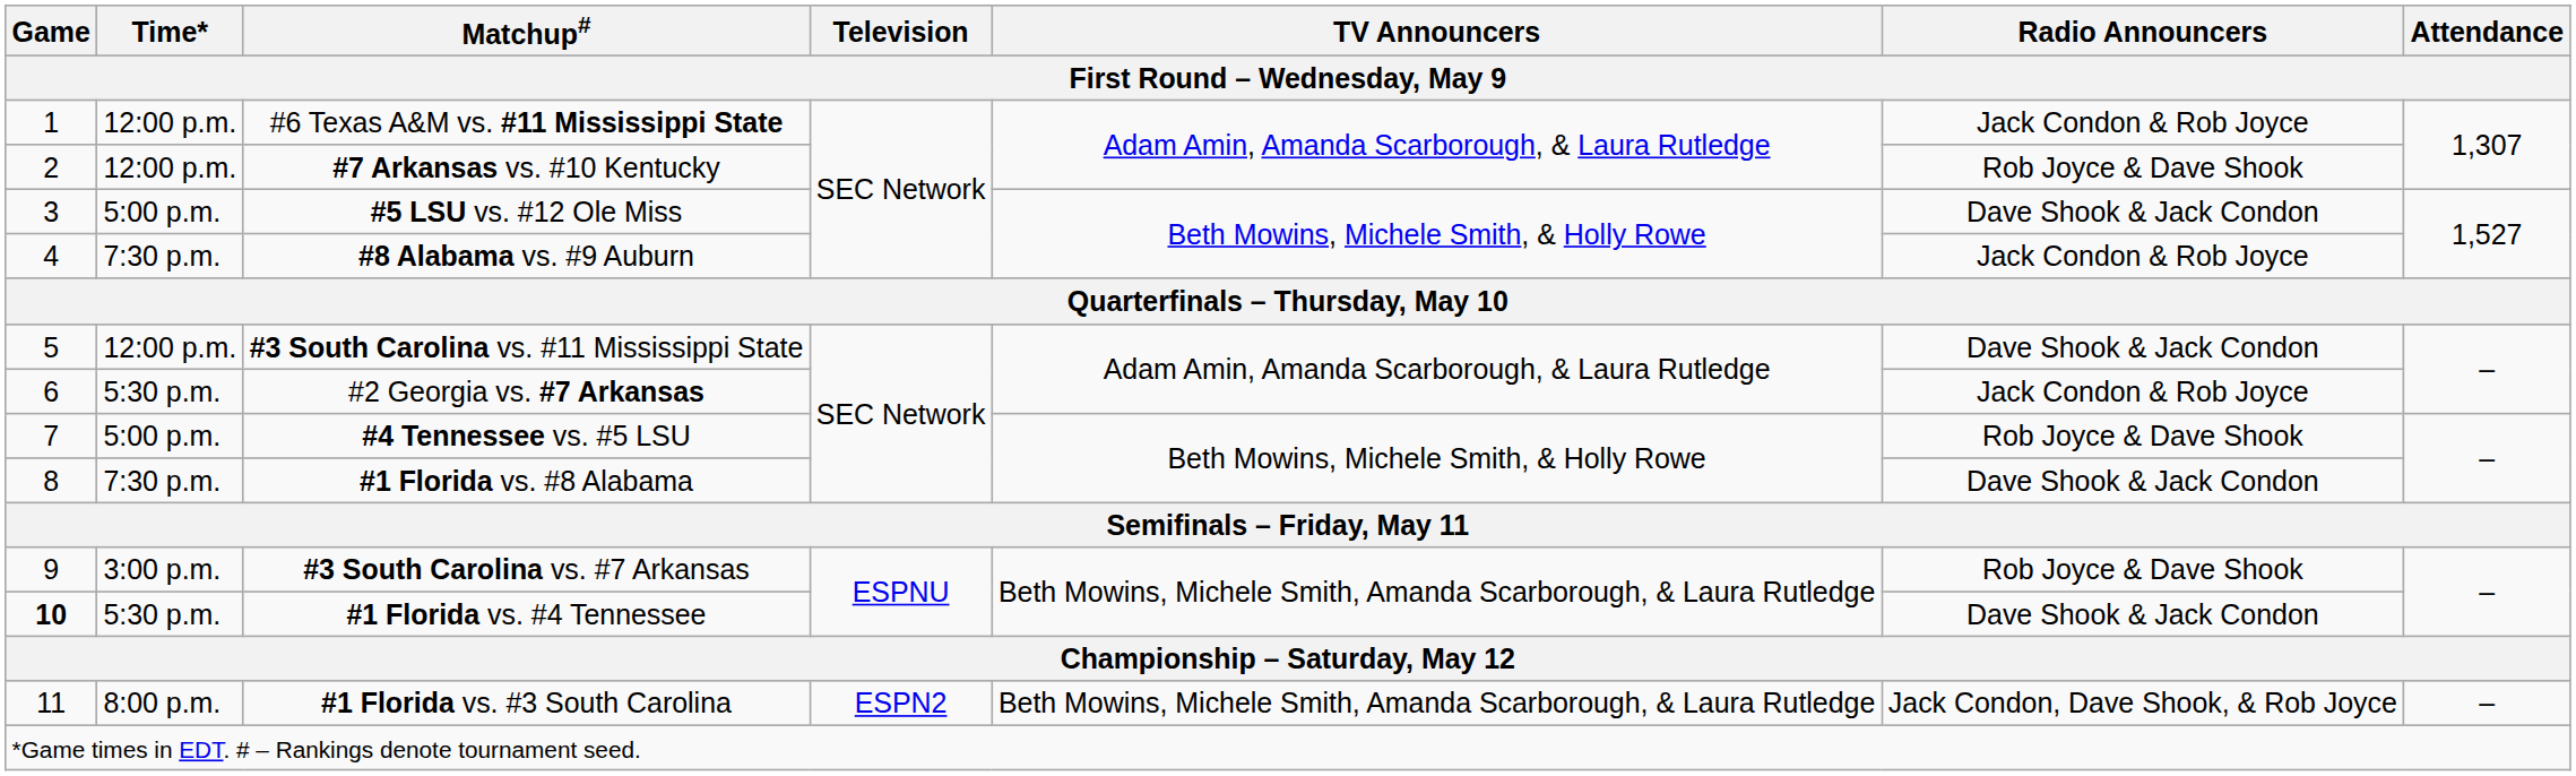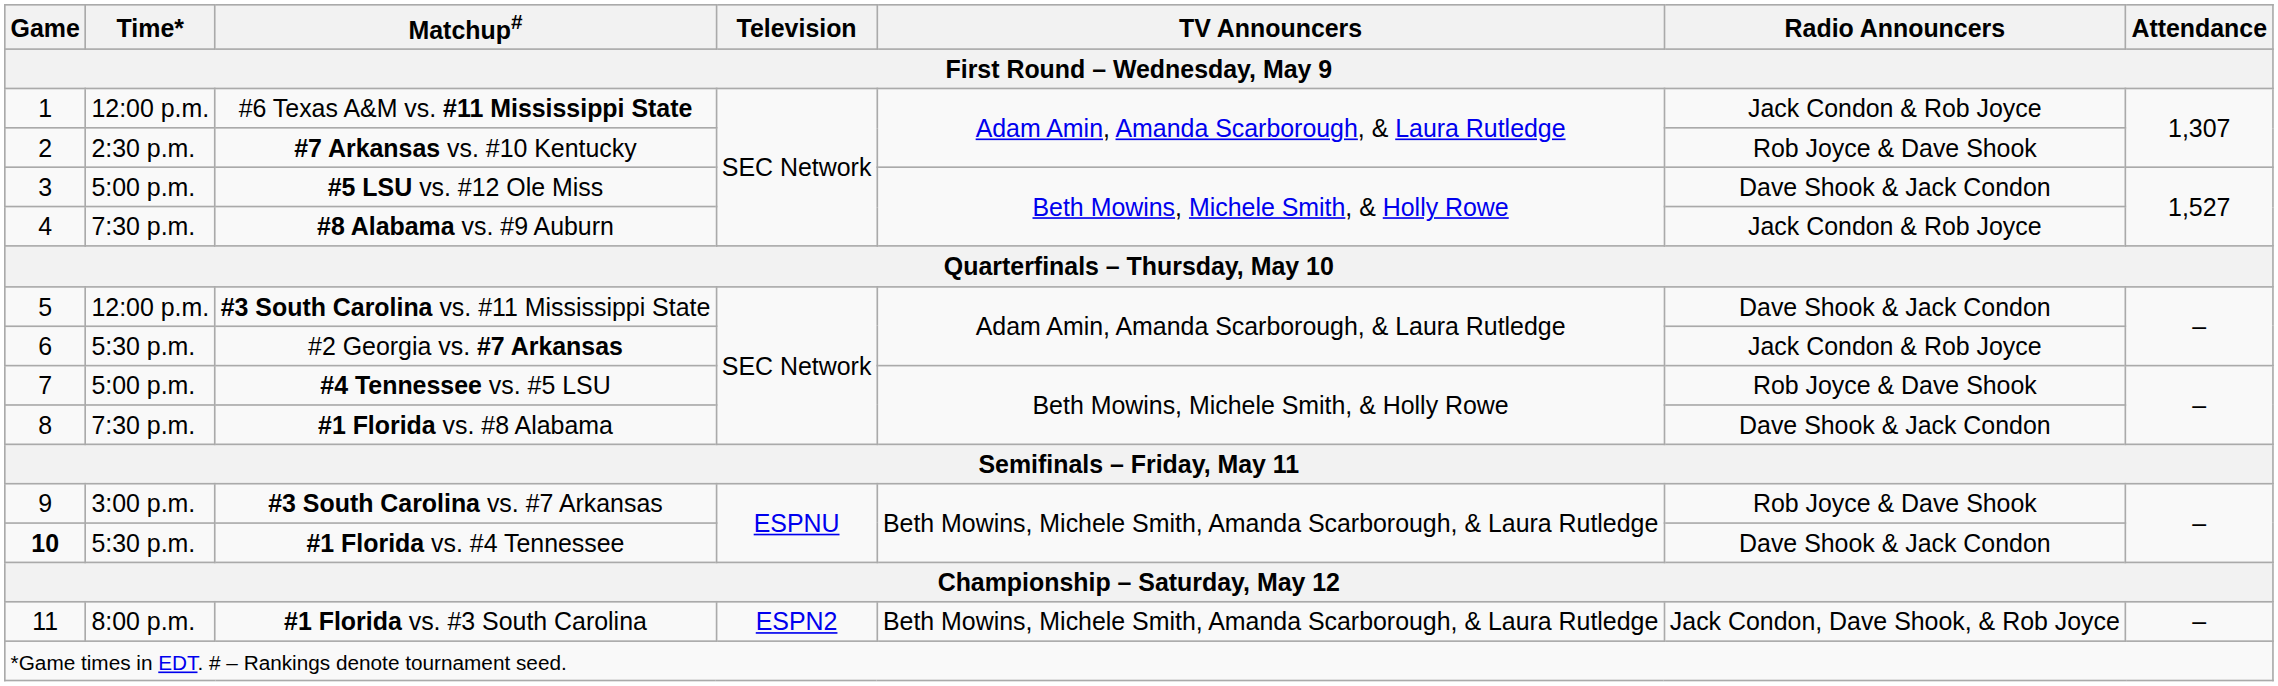 <table class="wikitable" style="font-size: 95%">
 <tr align="center">
 <th>Game</th>
 <th>Time*</th>
 <th>Matchup<sup>#</sup></th>
 <th>Television</th>
 <th>TV Announcers</th>
 <th>Radio Announcers</th>
 <th>Attendance</th>
 </tr>
 <tr>
 <th colspan=7>First Round – Wednesday, May 9</th>
 </tr>
 <tr>
 <td style="text-align:center;">1</td>
 <td>12:00 p.m.</td>
 <td style="text-align:center;">#6 Texas A&M vs. <strong>#11 Mississippi State</strong></td>
 <td rowspan=4 style="text-align:center;">SEC Network</td>
 <td rowspan=2 style="text-align:center;"><a href='#'>Adam Amin</a>, <a href='#'>Amanda Scarborough</a>, & <a href='#'>Laura Rutledge</a></td>
 <td style="text-align:center;">Jack Condon & Rob Joyce</td>
 <td rowspan=2 style="text-align:center;">1,307</td>
 </tr>
 <tr>
 <td style="text-align:center;">2</td>
-<td>12:00 p.m.</td>
+<td>2:30 p.m.</td>
 <td style="text-align:center;"><strong>#7 Arkansas</strong> vs. #10 Kentucky</td>
 <td style="text-align:center;">Rob Joyce & Dave Shook</td>
 </tr>
 <tr>
 <td style="text-align:center;">3</td>
 <td>5:00 p.m.</td>
 <td style="text-align:center;"><strong>#5 LSU</strong> vs. #12 Ole Miss</td>
 <td rowspan=2 style="text-align:center;"><a href='#'>Beth Mowins</a>, <a href='#'>Michele Smith</a>, & <a href='#'>Holly Rowe</a></td>
 <td style="text-align:center;">Dave Shook & Jack Condon</td>
 <td rowspan=2 style="text-align:center;">1,527</td>
 </tr>
 <tr>
 <td style="text-align:center;">4</td>
 <td>7:30 p.m.</td>
 <td style="text-align:center;"><strong>#8 Alabama</strong> vs. #9 Auburn</td>
 <td style="text-align:center;">Jack Condon & Rob Joyce</td>
 </tr>
 <tr>
 <th colspan=7>Quarterfinals – Thursday, May 10</th>
 </tr>
 <tr>
 <td style="text-align:center;">5</td>
 <td>12:00 p.m.</td>
 <td style="text-align:center;"><strong>#3 South Carolina</strong> vs. #11 Mississippi State</td>
 <td rowspan=4 style="text-align:center;">SEC Network</td>
 <td rowspan=2 style="text-align:center;">Adam Amin, Amanda Scarborough, & Laura Rutledge</td>
 <td style="text-align:center;">Dave Shook & Jack Condon</td>
 <td rowspan=2 style="text-align:center;">–</td>
 </tr>
 <tr>
 <td style="text-align:center;">6</td>
 <td>5:30 p.m.</td>
 <td style="text-align:center;">#2 Georgia vs. <strong>#7 Arkansas</strong></td>
 <td style="text-align:center;">Jack Condon & Rob Joyce</td>
 </tr>
 <tr>
 <td style="text-align:center;">7</td>
 <td>5:00 p.m.</td>
 <td style="text-align:center;"><strong>#4 Tennessee</strong> vs. #5 LSU</td>
 <td rowspan=2 style="text-align:center;">Beth Mowins, Michele Smith, & Holly Rowe</td>
 <td style="text-align:center;">Rob Joyce & Dave Shook</td>
 <td rowspan=2 style="text-align:center;">–</td>
 </tr>
 <tr>
 <td style="text-align:center;">8</td>
 <td>7:30 p.m.</td>
 <td style="text-align:center;"><strong>#1 Florida</strong> vs. #8 Alabama</td>
 <td style="text-align:center;">Dave Shook & Jack Condon</td>
 </tr>
 <tr>
 <th colspan=7>Semifinals – Friday, May 11</th>
 </tr>
 <tr>
 <td style="text-align:center;">9</td>
 <td>3:00 p.m.</td>
 <td style="text-align:center;"><strong>#3 South Carolina</strong> vs. #7 Arkansas</td>
 <td rowspan=2 style="text-align:center;"><a href='#'>ESPNU</a></td>
 <td rowspan=2 style="text-align:center;">Beth Mowins, Michele Smith, Amanda Scarborough,  & Laura Rutledge</td>
 <td style="text-align:center;">Rob Joyce & Dave Shook</td>
 <td rowspan=2 style="text-align:center;">–</td>
 </tr>
 <tr>
 <td style="text-align:center;"><strong>10</strong></td>
 <td>5:30 p.m.</td>
 <td style="text-align:center;"><strong>#1 Florida</strong> vs. #4 Tennessee</td>
 <td style="text-align:center;">Dave Shook & Jack Condon</td>
 </tr>
 <tr>
 <th colspan=7>Championship – Saturday, May 12</th>
 </tr>
 <tr>
 <td style="text-align:center;">11</td>
 <td>8:00 p.m.</td>
 <td style="text-align:center;"><strong>#1 Florida</strong> vs. #3 South Carolina</td>
 <td style="text-align:center;"><a href='#'>ESPN2</a></td>
 <td style="text-align:center;">Beth Mowins, Michele Smith, Amanda Scarborough, & Laura Rutledge</td>
 <td style="text-align:center;">Jack Condon, Dave Shook, & Rob Joyce</td>
 <td style="text-align:center;">–</td>
 </tr>
 <tr>
 <td colspan=7><small>*Game times in <a href='#'>EDT</a>. # – Rankings denote tournament seed.</small></td>
 </tr>
 </table>
